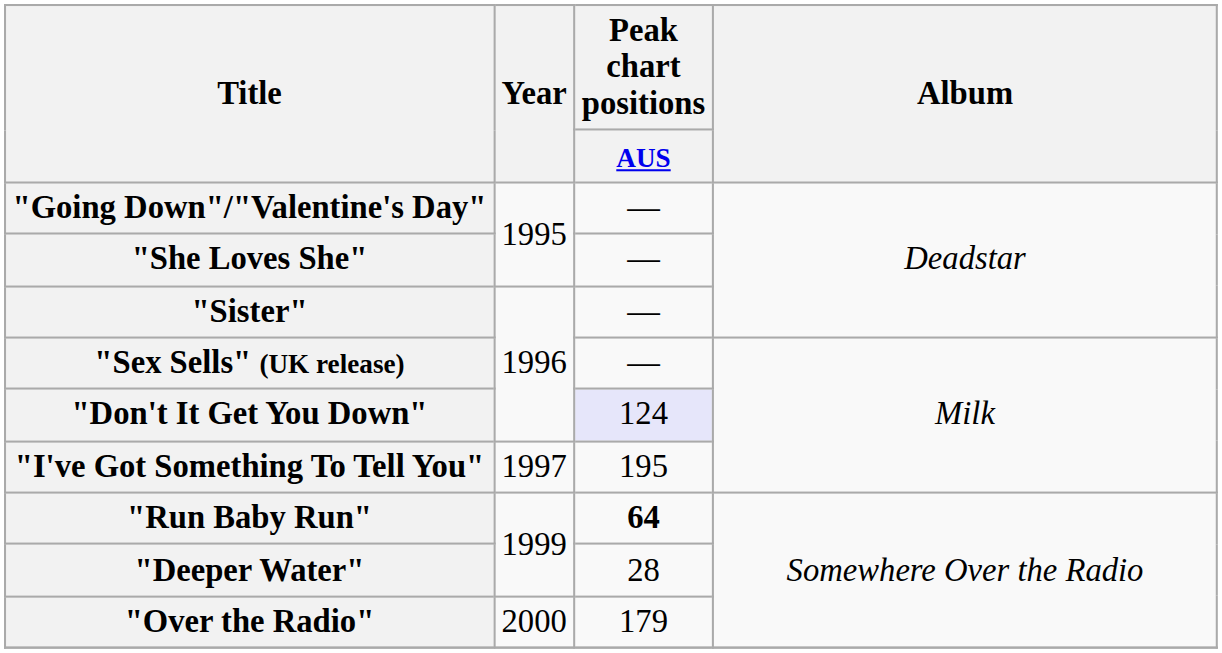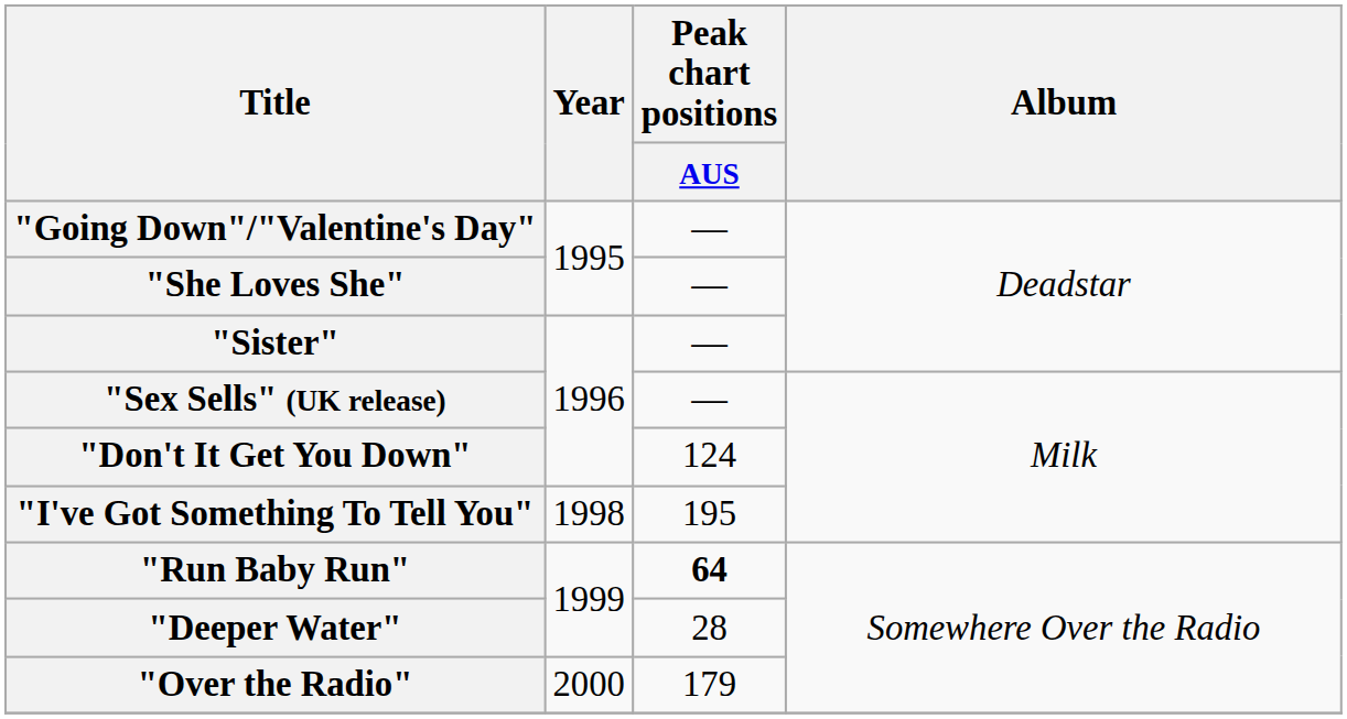 <table class="wikitable plainrowheaders" style="text-align:center">
 <tr>
 <th scope="col" rowspan="2">Title</th>
 <th scope="col" rowspan="2">Year</th>
 <th scope="col" colspan="1">Peak<br>chart<br>positions</th>
 <th scope="col" rowspan="2" style="width:15em;">Album</th>
 </tr>
 <tr>
 <th scope="col" style="text-align:center;"><small><a href='#'>AUS</a><br></small></th>
 </tr>
 <tr>
 <th scope="row">"Going Down"/"Valentine's Day"</th>
 <td rowspan="2">1995</td>
 <td>—</td>
 <td rowspan="3"><em>Deadstar</em></td>
 </tr>
 <tr>
 <th scope="row">"She Loves She"</th>
 <td>—</td>
 </tr>
 <tr>
 <th scope="row">"Sister"</th>
 <td rowspan="3">1996</td>
 <td>—</td>
 </tr>
 <tr>
 <th scope="row">"Sex Sells" <small>(UK release)</small></th>
 <td>—</td>
 <td rowspan="3"><em>Milk</em></td>
 </tr>
 <tr>
 <th scope="row">"Don't It Get You Down"</th>
-<td style="background: lavender;">124</td>
+<td>124</td>
 </tr>
 <tr>
 <th scope="row">"I've Got Something To Tell You"</th>
-<td>1997</td>
+<td>1998</td>
 <td>195</td>
 </tr>
 <tr>
 <th scope="row">"Run Baby Run"</th>
 <td rowspan="2">1999</td>
 <td><strong>64</strong></td>
 <td rowspan="3"><em>Somewhere Over the Radio</em></td>
 </tr>
 <tr>
 <th scope="row">"Deeper Water"</th>
 <td>28</td>
 </tr>
 <tr>
 <th scope="row">"Over the Radio"</th>
 <td>2000</td>
 <td>179</td>
 </tr>
 <tr>
 </tr>
 </table>
